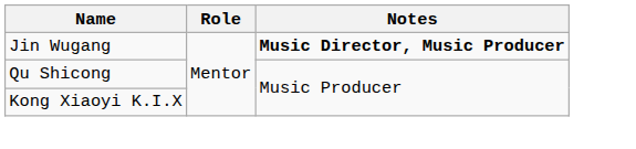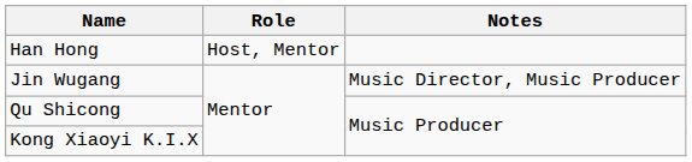 <table class="wikitable">
 <tr>
 <th>Name</th>
 <th>Role</th>
 <th>Notes</th>
 </tr>
 <tr>
+<td>Han Hong</td>
+<td>Host, Mentor</td>
+<td></td>
+</tr>
+<tr>
 <td>Jin Wugang</td>
 <td rowspan="3">Mentor</td>
-<td><strong>Music Director, Music Producer</strong></td>
+<td>Music Director, Music Producer</td>
 </tr>
 <tr>
 <td>Qu Shicong</td>
 <td rowspan="2">Music Producer</td>
 </tr>
 <tr>
 <td>Kong Xiaoyi K.I.X</td>
 </tr>
 </table>
